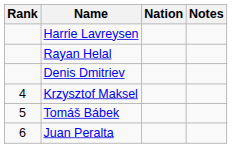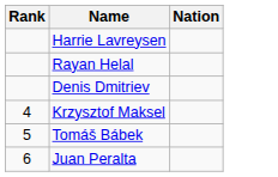 <table class="wikitable sortable" style="text-align:center">
 <tr>
 <th>Rank</th>
 <th>Name</th>
 <th>Nation</th>
-<th>Notes</th>
 </tr>
 <tr>
 <td></td>
 <td align=left><a href='#'>Harrie Lavreysen</a></td>
 <td align=left></td>
-<td></td>
 </tr>
 <tr>
 <td></td>
 <td align=left><a href='#'>Rayan Helal</a></td>
 <td align=left></td>
-<td></td>
 </tr>
 <tr>
 <td></td>
 <td align=left><a href='#'>Denis Dmitriev</a></td>
 <td align=left></td>
-<td></td>
 </tr>
 <tr>
 <td>4</td>
 <td align=left><a href='#'>Krzysztof Maksel</a></td>
 <td align=left></td>
-<td></td>
 </tr>
 <tr>
 <td>5</td>
 <td align=left><a href='#'>Tomáš Bábek</a></td>
 <td align=left></td>
-<td></td>
 </tr>
 <tr>
 <td>6</td>
 <td align=left><a href='#'>Juan Peralta</a></td>
 <td align=left></td>
-<td></td>
 </tr>
 </table>
